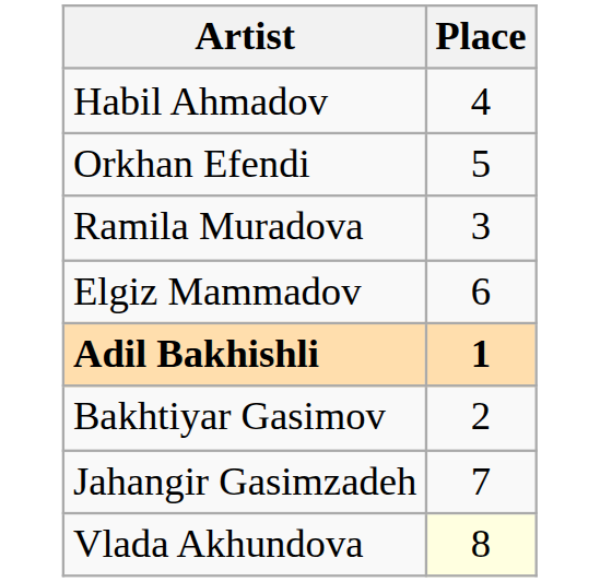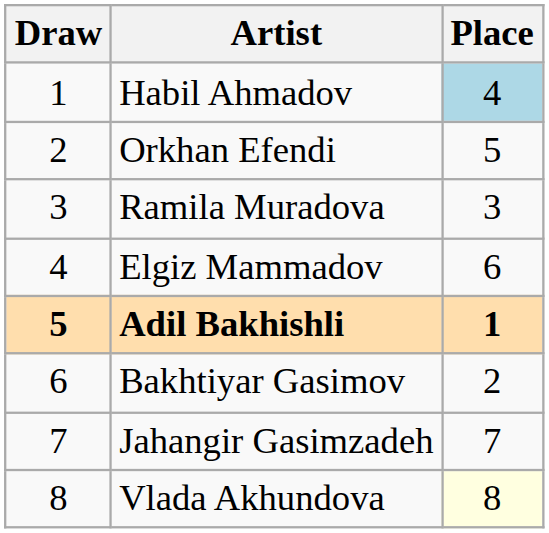 <table class="sortable wikitable" style="margin: 1em auto 1em auto; text-align:center">
 <tr>
+<th>Draw</th>
 <th>Artist</th>
 <th>Place</th>
 </tr>
 <tr>
+<td>1</td>
 <td align="left">Habil Ahmadov</td>
-<td>4</td>
+<td style="background: lightblue;">4</td>
 </tr>
 <tr>
+<td>2</td>
 <td align="left">Orkhan Efendi</td>
 <td>5</td>
 </tr>
 <tr>
+<td>3</td>
 <td align="left">Ramila Muradova</td>
 <td>3</td>
 </tr>
 <tr>
+<td>4</td>
 <td align="left">Elgiz Mammadov</td>
 <td>6</td>
 </tr>
 <tr style="font-weight:bold; background:navajowhite;">
+<td>5</td>
 <td align="left">Adil Bakhishli</td>
 <td>1</td>
 </tr>
 <tr>
+<td>6</td>
 <td align="left">Bakhtiyar Gasimov</td>
 <td>2</td>
 </tr>
 <tr>
+<td>7</td>
 <td align="left">Jahangir Gasimzadeh</td>
 <td>7</td>
 </tr>
 <tr>
+<td>8</td>
 <td align="left">Vlada Akhundova</td>
 <td style="background: lightyellow;">8</td>
 </tr>
 </table>
